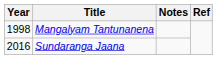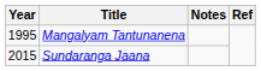 <table class="wikitable sortable">
 <tr>
 <th>Year</th>
 <th>Title</th>
 <th class="unsortable">Notes</th>
 <th>Ref</th>
 </tr>
 <tr>
-<td>1998</td>
+<td>1995</td>
 <td><em><a href='#'>Mangalyam Tantunanena</a></em></td>
 <td></td>
 <td rowspan="2"></td>
 </tr>
 <tr>
-<td>2016</td>
+<td>2015</td>
 <td><em><a href='#'>Sundaranga Jaana</a></em></td>
 <td></td>
 </tr>
 </table>
